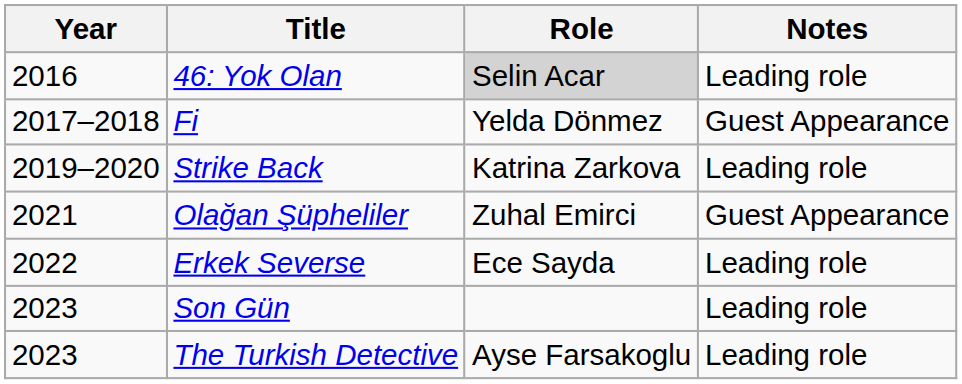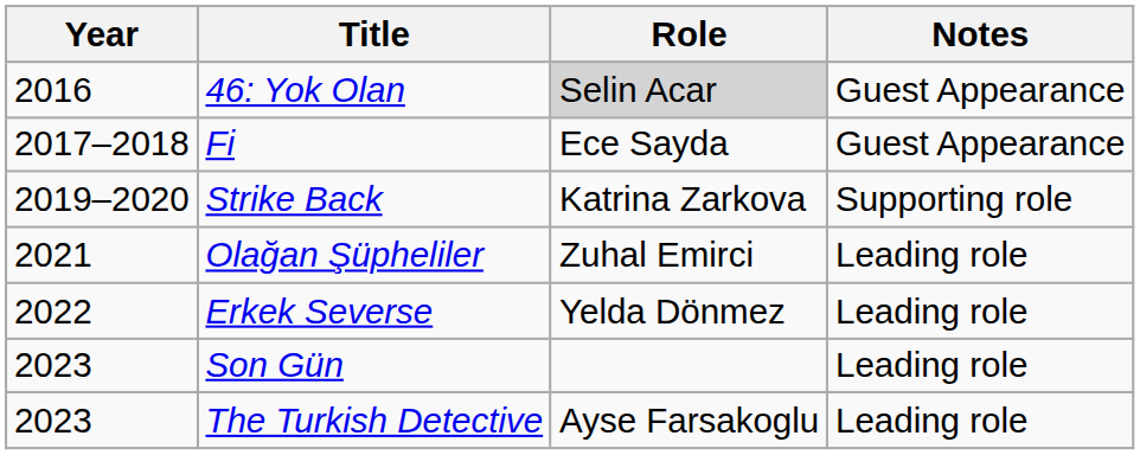 <table class="wikitable sortable plainrowheaders" style="font-size:90%">
 <tr>
 <th scope="col">Year</th>
 <th scope="col">Title</th>
 <th scope="col">Role</th>
 <th scope="col" class="unsortable">Notes</th>
 </tr>
 <tr>
 <td>2016</td>
 <td><em><a href='#'>46: Yok Olan</a></em></td>
 <td style="background: lightgrey;">Selin Acar</td>
-<td>Leading role</td>
+<td>Guest Appearance</td>
 </tr>
 <tr>
 <td>2017–2018</td>
 <td><em><a href='#'>Fi</a></em></td>
-<td>Yelda Dönmez</td>
+<td>Ece Sayda</td>
 <td>Guest Appearance</td>
 </tr>
 <tr>
 <td>2019–2020</td>
 <td><em><a href='#'>Strike Back</a></em></td>
 <td>Katrina Zarkova</td>
-<td>Leading role</td>
+<td>Supporting role</td>
 </tr>
 <tr>
 <td>2021</td>
 <td><em><a href='#'>Olağan Şüpheliler</a></em></td>
 <td>Zuhal Emirci</td>
-<td>Guest Appearance</td>
+<td>Leading role</td>
 </tr>
 <tr>
 <td>2022</td>
 <td><em><a href='#'>Erkek Severse</a></em></td>
-<td>Ece Sayda</td>
+<td>Yelda Dönmez</td>
 <td>Leading role</td>
 </tr>
 <tr>
 <td>2023</td>
 <td><em><a href='#'>Son Gün</a></em></td>
 <td></td>
 <td>Leading role</td>
 </tr>
 <tr>
 <td>2023</td>
 <td><em><a href='#'>The Turkish Detective</a></em></td>
 <td>Ayse Farsakoglu</td>
 <td>Leading role</td>
 </tr>
 </table>
